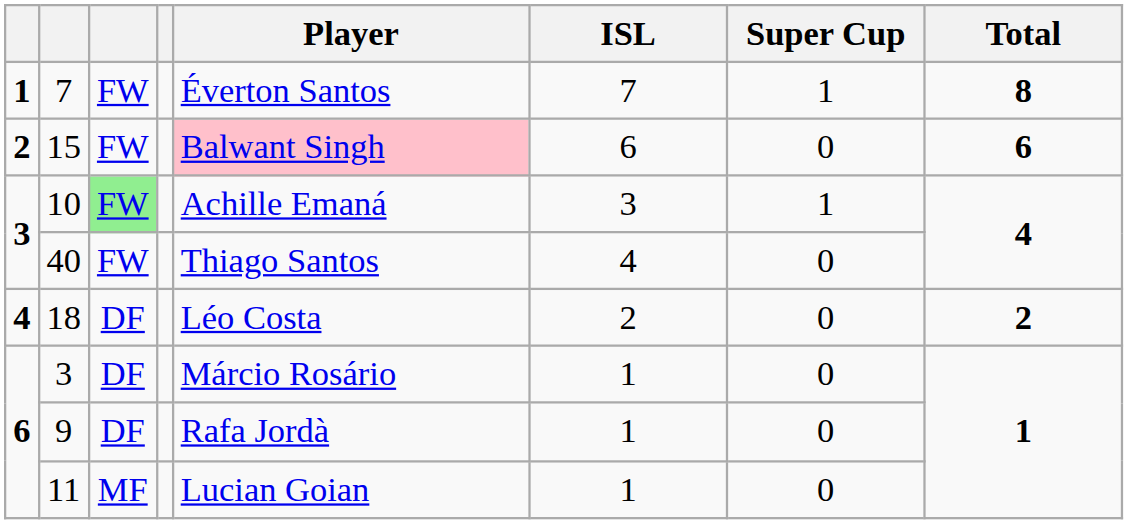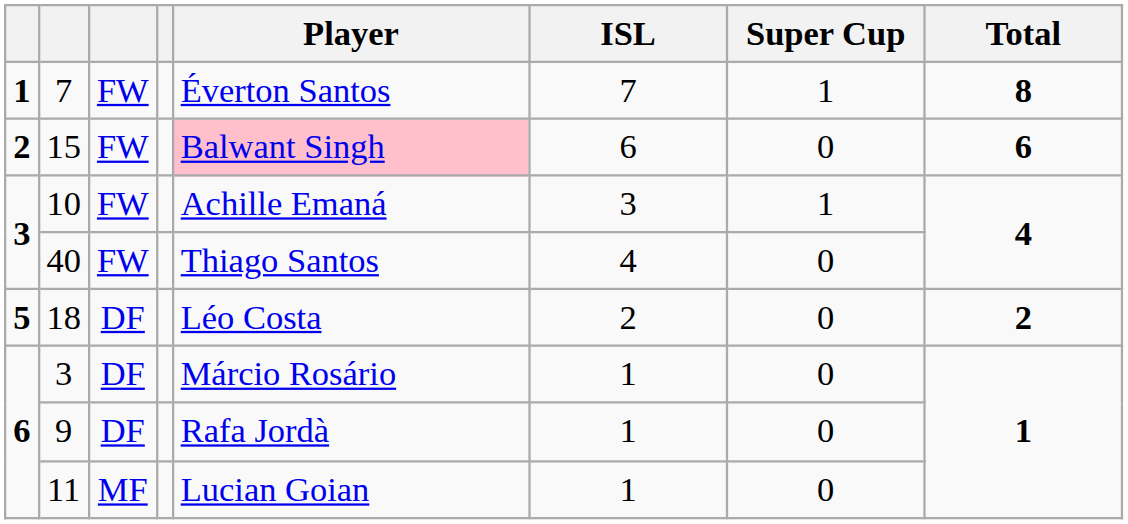 <table class="wikitable" style="font-size: 95%; text-align: center;">
 <tr>
 <th rowspan="1" !width=15></th>
 <th rowspan="1" !width=15></th>
 <th rowspan="1" !width=15></th>
 <th rowspan="1" !width=15></th>
 <th width=150>Player</th>
 <th width=80>ISL</th>
 <th width=80>Super Cup</th>
 <th width=80>Total</th>
 </tr>
 <tr>
 <td><strong>1</strong></td>
 <td>7</td>
 <td><a href='#'>FW</a></td>
 <td></td>
 <td align=left><a href='#'>Éverton Santos</a></td>
 <td>7</td>
 <td>1</td>
 <td><strong>8</strong></td>
 </tr>
 <tr>
 <td><strong>2</strong></td>
 <td>15</td>
 <td><a href='#'>FW</a></td>
 <td></td>
 <td align=left style="background: pink;"><a href='#'>Balwant Singh</a></td>
 <td>6</td>
 <td>0</td>
 <td><strong>6</strong></td>
 </tr>
 <tr>
 <td rowspan=2><strong>3</strong></td>
 <td>10</td>
-<td style="background: lightgreen;"><a href='#'>FW</a></td>
+<td><a href='#'>FW</a></td>
 <td></td>
 <td align=left><a href='#'>Achille Emaná</a></td>
 <td>3</td>
 <td>1</td>
 <td rowspan=2><strong>4</strong></td>
 </tr>
 <tr>
 <td>40</td>
 <td><a href='#'>FW</a></td>
 <td></td>
 <td align=left><a href='#'>Thiago Santos</a></td>
 <td>4</td>
 <td>0</td>
 </tr>
 <tr>
-<td><strong>4</strong></td>
+<td><strong>5</strong></td>
 <td>18</td>
 <td><a href='#'>DF</a></td>
 <td></td>
 <td align=left><a href='#'>Léo Costa</a></td>
 <td>2</td>
 <td>0</td>
 <td><strong>2</strong></td>
 </tr>
 <tr>
 <td rowspan=3><strong>6</strong></td>
 <td>3</td>
 <td><a href='#'>DF</a></td>
 <td></td>
 <td align=left><a href='#'>Márcio Rosário</a></td>
 <td>1</td>
 <td>0</td>
 <td rowspan=3><strong>1</strong></td>
 </tr>
 <tr>
 <td>9</td>
 <td><a href='#'>DF</a></td>
 <td></td>
 <td align=left><a href='#'>Rafa Jordà</a></td>
 <td>1</td>
 <td>0</td>
 </tr>
 <tr>
 <td>11</td>
 <td><a href='#'>MF</a></td>
 <td></td>
 <td align=left><a href='#'>Lucian Goian</a></td>
 <td>1</td>
 <td>0</td>
 </tr>
 </table>
